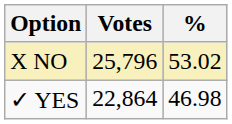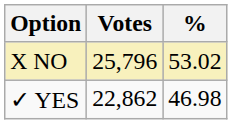 <table class="wikitable">
 <tr>
 <th>Option</th>
 <th>Votes</th>
 <th>%</th>
 </tr>
 <tr>
 <td style=background:#f8f1bd>X NO</td>
 <td style=background:#f8f1bd>25,796</td>
 <td style=background:#f8f1bd>53.02</td>
 </tr>
 <tr>
 <td>✓ YES</td>
-<td>22,864</td>
+<td>22,862</td>
 <td>46.98</td>
 </tr>
 </table>
